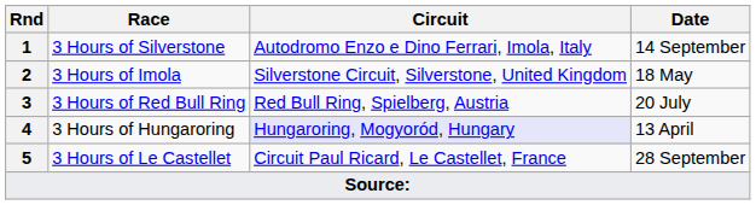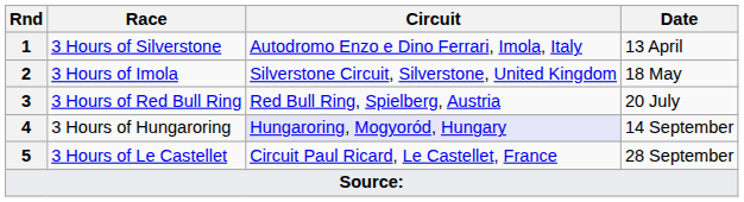 <table class="wikitable" style="font-size: 85%;">
 <tr>
 <th>Rnd</th>
 <th>Race</th>
 <th>Circuit</th>
 <th>Date</th>
 </tr>
 <tr>
 <th>1</th>
 <td><a href='#'>3 Hours of Silverstone</a></td>
 <td> <a href='#'>Autodromo Enzo e Dino Ferrari</a>, <a href='#'>Imola</a>, <a href='#'>Italy</a></td>
-<td>14 September</td>
+<td>13 April</td>
 </tr>
 <tr>
 <th>2</th>
 <td><a href='#'>3 Hours of Imola</a></td>
 <td> <a href='#'>Silverstone Circuit</a>, <a href='#'>Silverstone</a>, <a href='#'>United Kingdom</a></td>
 <td>18 May</td>
 </tr>
 <tr>
 <th>3</th>
 <td><a href='#'>3 Hours of Red Bull Ring</a></td>
 <td> <a href='#'>Red Bull Ring</a>, <a href='#'>Spielberg</a>, <a href='#'>Austria</a></td>
 <td>20 July</td>
 </tr>
 <tr>
 <th>4</th>
 <td>3 Hours of Hungaroring</td>
 <td style="background: lavender;"> <a href='#'>Hungaroring</a>, <a href='#'>Mogyoród</a>, <a href='#'>Hungary</a></td>
-<td>13 April</td>
+<td>14 September</td>
 </tr>
 <tr>
 <th>5</th>
 <td><a href='#'>3 Hours of Le Castellet</a></td>
 <td> <a href='#'>Circuit Paul Ricard</a>, <a href='#'>Le Castellet</a>, <a href='#'>France</a></td>
 <td>28 September</td>
 </tr>
 <tr class="sortbottom">
 <td colspan="5" style="background-color:#EAECF0;text-align:center"><strong>Source:</strong></td>
 </tr>
 </table>
